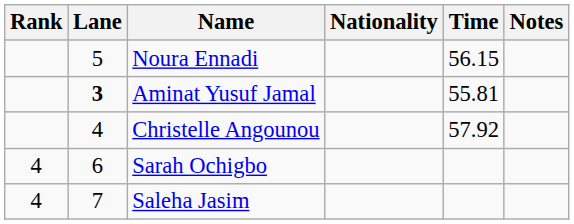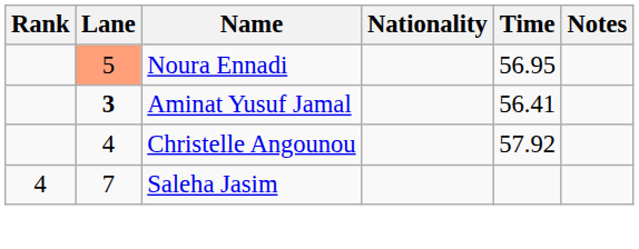 <table class="wikitable sortable" style="text-align:center">
 <tr>
 <th>Rank</th>
 <th>Lane</th>
 <th>Name</th>
 <th>Nationality</th>
 <th>Time</th>
 <th>Notes</th>
 </tr>
 <tr>
 <td></td>
-<td>5</td>
+<td style="background: lightsalmon;">5</td>
 <td align=left><a href='#'>Noura Ennadi</a></td>
 <td align=left></td>
-<td>56.15</td>
+<td>56.95</td>
 <td></td>
 </tr>
 <tr>
 <td></td>
 <td><strong>3</strong></td>
 <td align=left><a href='#'>Aminat Yusuf Jamal</a></td>
 <td align=left></td>
-<td>55.81</td>
+<td>56.41</td>
 <td></td>
 </tr>
 <tr>
 <td></td>
 <td>4</td>
 <td align=left><a href='#'>Christelle Angounou</a></td>
 <td align=left></td>
 <td>57.92</td>
 <td></td>
 </tr>
 <tr>
 <td>4</td>
-<td>6</td>
-<td align=left><a href='#'>Sarah Ochigbo</a></td>
-<td align=left></td>
-<td></td>
-<td></td>
-</tr>
-<tr>
-<td>4</td>
 <td>7</td>
 <td align=left><a href='#'>Saleha Jasim</a></td>
 <td align=left></td>
 <td></td>
 <td></td>
 </tr>
 </table>
